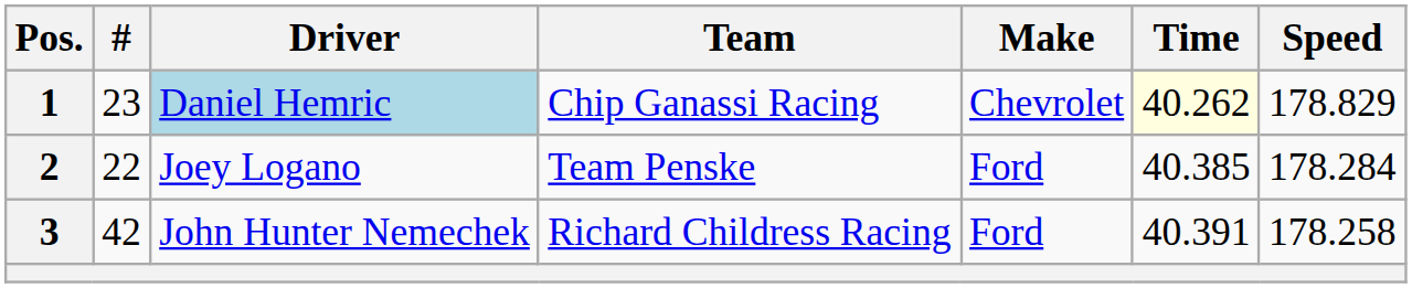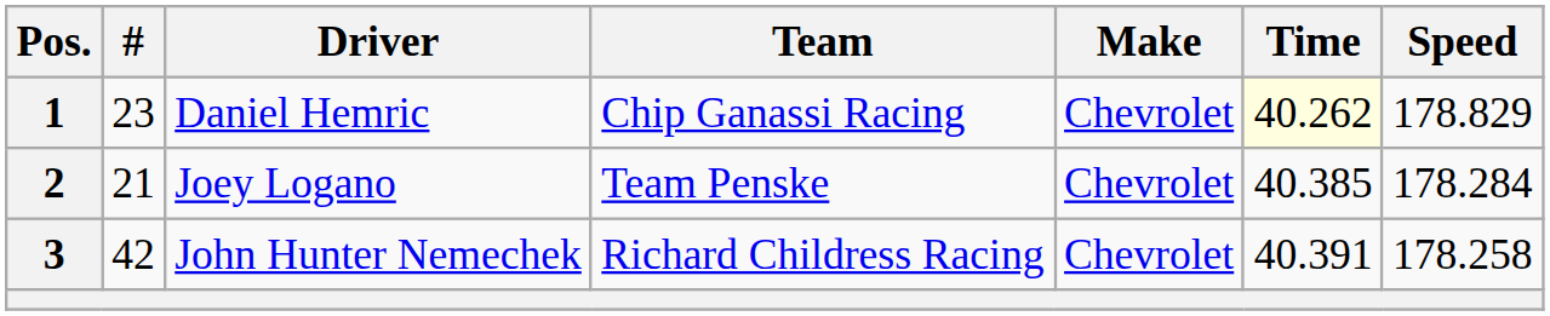 <table class="wikitable" style="font-size:95%">
 <tr>
 <th>Pos.</th>
 <th>#</th>
 <th>Driver</th>
 <th>Team</th>
 <th>Make</th>
 <th>Time</th>
 <th>Speed</th>
 </tr>
 <tr>
 <th>1</th>
 <td>23</td>
-<td style="background: lightblue;"><a href='#'>Daniel Hemric</a></td>
+<td><a href='#'>Daniel Hemric</a></td>
 <td><a href='#'>Chip Ganassi Racing</a></td>
 <td><a href='#'>Chevrolet</a></td>
 <td style="background: lightyellow;">40.262</td>
 <td>178.829</td>
 </tr>
 <tr>
 <th>2</th>
-<td>22</td>
+<td>21</td>
 <td><a href='#'>Joey Logano</a></td>
 <td><a href='#'>Team Penske</a></td>
-<td><a href='#'>Ford</a></td>
+<td><a href='#'>Chevrolet</a></td>
 <td>40.385</td>
 <td>178.284</td>
 </tr>
 <tr>
 <th>3</th>
 <td>42</td>
 <td><a href='#'>John Hunter Nemechek</a></td>
 <td><a href='#'>Richard Childress Racing</a></td>
-<td><a href='#'>Ford</a></td>
+<td><a href='#'>Chevrolet</a></td>
 <td>40.391</td>
 <td>178.258</td>
 </tr>
 <tr>
 <th colspan="7"></th>
 </tr>
 </table>
